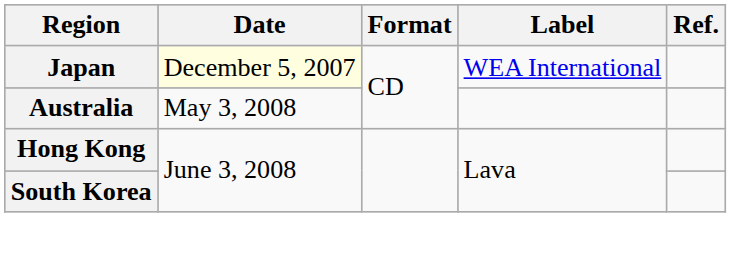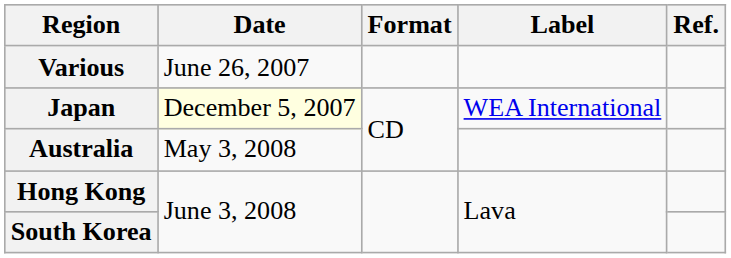 <table class="wikitable plainrowheaders">
 <tr>
 <th scope="col">Region</th>
 <th scope="col">Date</th>
 <th scope="col">Format</th>
 <th scope="col">Label</th>
 <th scope="col">Ref.</th>
+</tr>
+<tr>
+<th scope="row">Various</th>
+<td>June 26, 2007</td>
+<td></td>
+<td></td>
+<td style="text-align:center;"></td>
 </tr>
 <tr>
 <th scope="row">Japan</th>
 <td style="background: lightyellow;">December 5, 2007</td>
 <td rowspan="2">CD</td>
 <td><a href='#'>WEA International</a></td>
 <td style="text-align:center;"></td>
 </tr>
 <tr>
 <th scope="row">Australia</th>
 <td>May 3, 2008</td>
 <td></td>
 <td style="text-align:center;"></td>
 </tr>
 <tr>
 <th scope="row">Hong Kong</th>
 <td rowspan="2">June 3, 2008</td>
 <td rowspan="2"></td>
 <td rowspan="2">Lava</td>
 <td style="text-align:center;"></td>
 </tr>
 <tr>
 <th scope="row">South Korea</th>
 <td style="text-align:center;"></td>
 </tr>
 </table>
